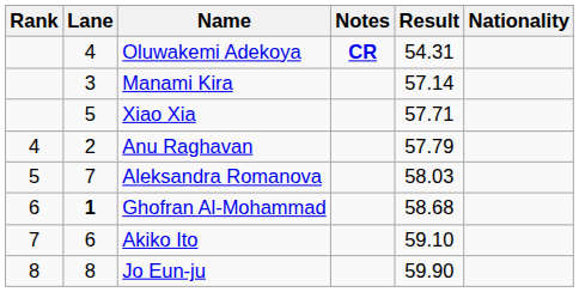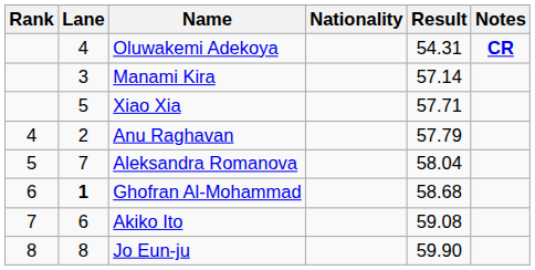 <table class="wikitable sortable" style="text-align:center">
 <tr>
 <th>Rank</th>
 <th>Lane</th>
 <th>Name</th>
+<th>Nationality</th>
+<th>Result</th>
 <th>Notes</th>
-<th>Result</th>
-<th>Nationality</th>
 </tr>
 <tr>
 <td></td>
 <td>4</td>
 <td align=left><a href='#'>Oluwakemi Adekoya</a></td>
+<td align=left></td>
+<td>54.31</td>
 <td><strong><a href='#'>CR</a></strong></td>
-<td>54.31</td>
-<td align=left></td>
 </tr>
 <tr>
 <td></td>
 <td>3</td>
 <td align=left><a href='#'>Manami Kira</a></td>
+<td align=left></td>
+<td>57.14</td>
 <td></td>
-<td>57.14</td>
-<td align=left></td>
 </tr>
 <tr>
 <td></td>
 <td>5</td>
 <td align=left><a href='#'>Xiao Xia</a></td>
+<td align=left></td>
+<td>57.71</td>
 <td></td>
-<td>57.71</td>
-<td align=left></td>
 </tr>
 <tr>
 <td>4</td>
 <td>2</td>
 <td align=left><a href='#'>Anu Raghavan</a></td>
+<td align=left></td>
+<td>57.79</td>
 <td></td>
-<td>57.79</td>
-<td align=left></td>
 </tr>
 <tr>
 <td>5</td>
 <td>7</td>
 <td align=left><a href='#'>Aleksandra Romanova</a></td>
+<td align=left></td>
+<td>58.04</td>
 <td></td>
-<td>58.03</td>
-<td align=left></td>
 </tr>
 <tr>
 <td>6</td>
 <td><strong>1</strong></td>
 <td align=left><a href='#'>Ghofran Al-Mohammad</a></td>
+<td align=left></td>
+<td>58.68</td>
 <td></td>
-<td>58.68</td>
-<td align=left></td>
 </tr>
 <tr>
 <td>7</td>
 <td>6</td>
 <td align=left><a href='#'>Akiko Ito</a></td>
+<td align=left></td>
+<td>59.08</td>
 <td></td>
-<td>59.10</td>
-<td align=left></td>
 </tr>
 <tr>
 <td>8</td>
 <td>8</td>
 <td align=left><a href='#'>Jo Eun-ju</a></td>
+<td align=left></td>
+<td>59.90</td>
 <td></td>
-<td>59.90</td>
-<td align=left></td>
 </tr>
 </table>
